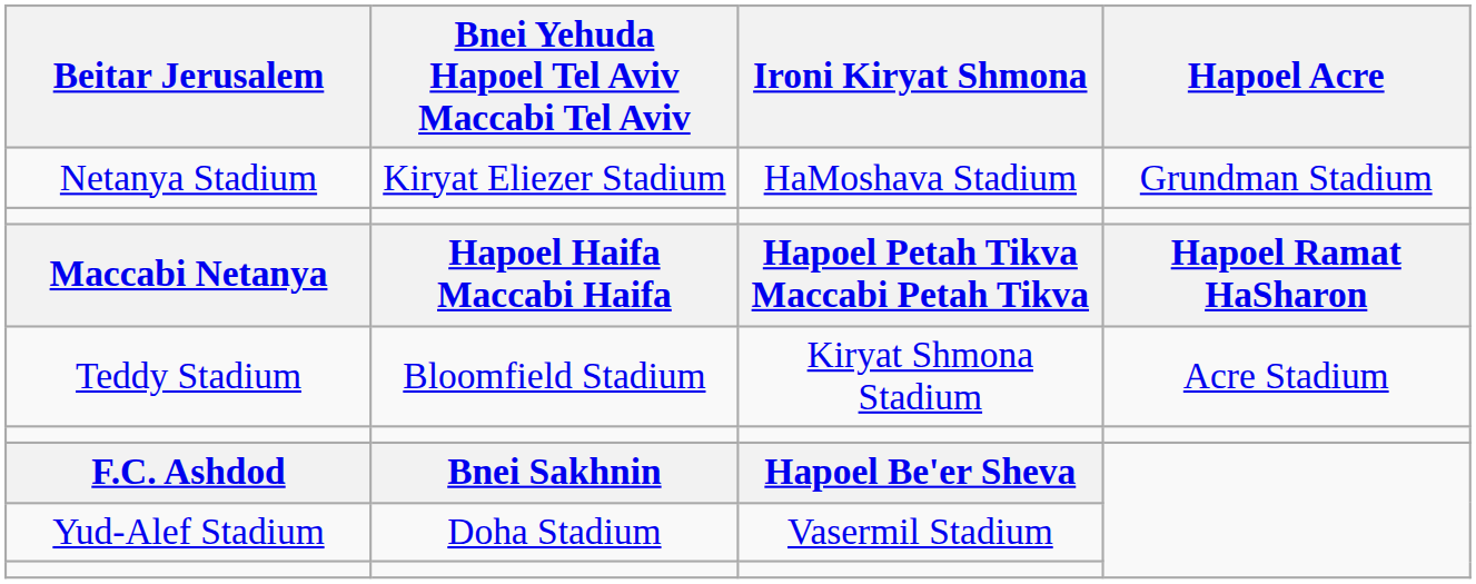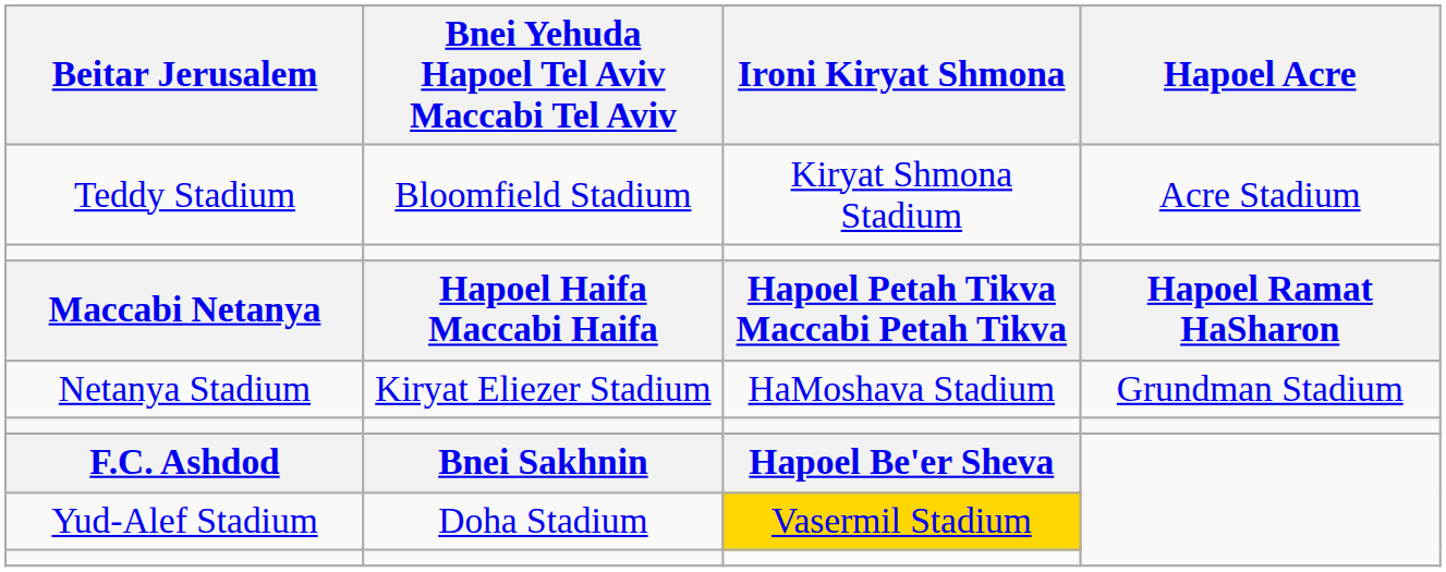 <table class="wikitable" style="text-align:center">
 <tr>
 <th><a href='#'>Beitar Jerusalem</a></th>
 <th><a href='#'>Bnei Yehuda</a><br> <a href='#'>Hapoel Tel Aviv</a><br> <a href='#'>Maccabi Tel Aviv</a></th>
 <th><a href='#'>Ironi Kiryat Shmona</a></th>
 <th><a href='#'>Hapoel Acre</a></th>
 </tr>
 <tr>
-<td width=150><a href='#'>Netanya Stadium</a><br></td>
-<td width=150><a href='#'>Kiryat Eliezer Stadium</a><br></td>
-<td width=150><a href='#'>HaMoshava Stadium</a><br></td>
-<td width=150><a href='#'>Grundman Stadium</a></td>
+<td width=150><a href='#'>Teddy Stadium</a><br></td>
+<td width=150><a href='#'>Bloomfield Stadium</a><br></td>
+<td><a href='#'>Kiryat Shmona Stadium</a></td>
+<td width=150><a href='#'>Acre Stadium</a></td>
 </tr>
 <tr>
 <td></td>
 <td></td>
 <td></td>
 <td></td>
 </tr>
 <tr>
 <th><a href='#'>Maccabi Netanya</a></th>
 <th><a href='#'>Hapoel Haifa</a><br> <a href='#'>Maccabi Haifa</a></th>
 <th><a href='#'>Hapoel Petah Tikva</a><br> <a href='#'>Maccabi Petah Tikva</a></th>
 <th><a href='#'>Hapoel Ramat HaSharon</a></th>
 </tr>
 <tr>
-<td width=150><a href='#'>Teddy Stadium</a><br></td>
-<td width=150><a href='#'>Bloomfield Stadium</a><br></td>
-<td><a href='#'>Kiryat Shmona Stadium</a></td>
-<td width=150><a href='#'>Acre Stadium</a></td>
+<td width=150><a href='#'>Netanya Stadium</a><br></td>
+<td width=150><a href='#'>Kiryat Eliezer Stadium</a><br></td>
+<td width=150><a href='#'>HaMoshava Stadium</a><br></td>
+<td width=150><a href='#'>Grundman Stadium</a></td>
 </tr>
 <tr>
 <td></td>
 <td></td>
 <td></td>
 <td></td>
 </tr>
 <tr>
 <th><a href='#'>F.C. Ashdod</a></th>
 <th><a href='#'>Bnei Sakhnin</a></th>
 <th><a href='#'>Hapoel Be'er Sheva</a></th>
 </tr>
 <tr>
 <td width=150><a href='#'>Yud-Alef Stadium</a></td>
 <td width=150><a href='#'>Doha Stadium</a></td>
-<td width=150><a href='#'>Vasermil Stadium</a></td>
+<td width=150 style="background: gold;"><a href='#'>Vasermil Stadium</a></td>
 </tr>
 <tr>
 <td></td>
 <td></td>
 <td></td>
 </tr>
 </table>
